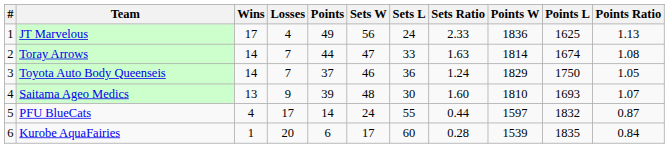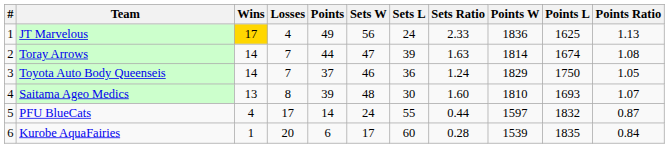 <table class="wikitable" style="text-align: center;">
 <tr>
 <th>#</th>
 <th>Team</th>
 <th>Wins</th>
 <th>Losses</th>
 <th>Points</th>
 <th>Sets W</th>
 <th>Sets L</th>
 <th>Sets Ratio</th>
 <th>Points W</th>
 <th>Points L</th>
 <th>Points Ratio</th>
 </tr>
 <tr>
 <td>1</td>
 <td style="width: 17em; text-align: left; background: #ccffcc;"><a href='#'>JT Marvelous</a></td>
-<td>17</td>
+<td style="background: gold;">17</td>
 <td>4</td>
 <td>49</td>
 <td>56</td>
 <td>24</td>
 <td>2.33</td>
 <td>1836</td>
 <td>1625</td>
 <td>1.13</td>
 </tr>
 <tr>
 <td>2</td>
 <td style="width: 17em; text-align: left; background: #ccffcc;"><a href='#'>Toray Arrows</a></td>
 <td>14</td>
 <td>7</td>
 <td>44</td>
 <td>47</td>
-<td>33</td>
+<td>39</td>
 <td>1.63</td>
 <td>1814</td>
 <td>1674</td>
 <td>1.08</td>
 </tr>
 <tr>
 <td>3</td>
 <td style="width: 17em; text-align: left; background: #ccffcc;"><a href='#'>Toyota Auto Body Queenseis</a></td>
 <td>14</td>
 <td>7</td>
 <td>37</td>
 <td>46</td>
 <td>36</td>
 <td>1.24</td>
 <td>1829</td>
 <td>1750</td>
 <td>1.05</td>
 </tr>
 <tr>
 <td>4</td>
 <td style="width: 17em; text-align: left; background: #ccffcc;"><a href='#'> Saitama Ageo Medics</a></td>
 <td>13</td>
-<td>9</td>
+<td>8</td>
 <td>39</td>
 <td>48</td>
 <td>30</td>
 <td>1.60</td>
 <td>1810</td>
 <td>1693</td>
 <td>1.07</td>
 </tr>
 <tr>
 <td>5</td>
 <td style="width: 17em; text-align: left;"><a href='#'>PFU BlueCats</a></td>
 <td>4</td>
 <td>17</td>
 <td>14</td>
 <td>24</td>
 <td>55</td>
 <td>0.44</td>
 <td>1597</td>
 <td>1832</td>
 <td>0.87</td>
 </tr>
 <tr>
 <td>6</td>
 <td style="width: 17em; text-align: left;"><a href='#'>Kurobe AquaFairies</a></td>
 <td>1</td>
 <td>20</td>
 <td>6</td>
 <td>17</td>
 <td>60</td>
 <td>0.28</td>
 <td>1539</td>
 <td>1835</td>
 <td>0.84</td>
 </tr>
 </table>
